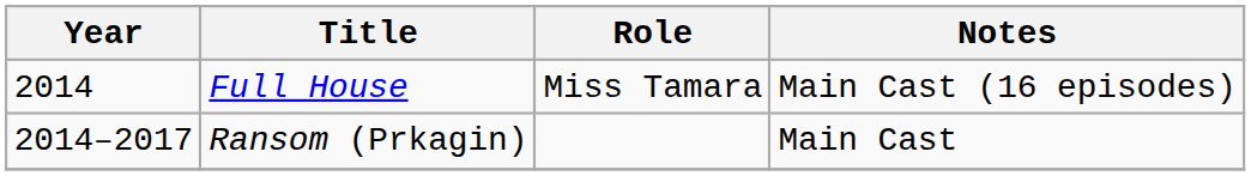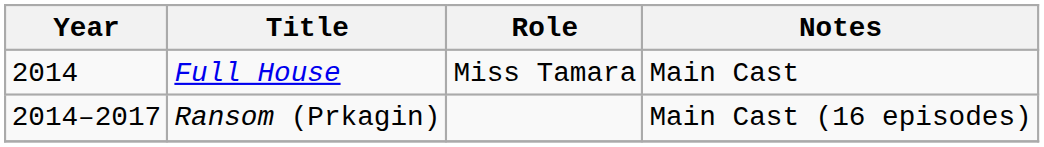 <table class="wikitable sortable plainrowheaders">
 <tr>
 <th>Year</th>
 <th>Title</th>
 <th>Role</th>
 <th class="unsortable">Notes</th>
 </tr>
 <tr>
 <td>2014</td>
 <td><em><a href='#'>Full House</a></em></td>
 <td>Miss Tamara</td>
-<td>Main Cast (16 episodes)</td>
+<td>Main Cast</td>
 </tr>
 <tr>
 <td>2014–2017</td>
 <td><em>Ransom</em> (Prkagin)</td>
 <td></td>
-<td>Main Cast</td>
+<td>Main Cast (16 episodes)</td>
 </tr>
 <tr>
 </tr>
 </table>
